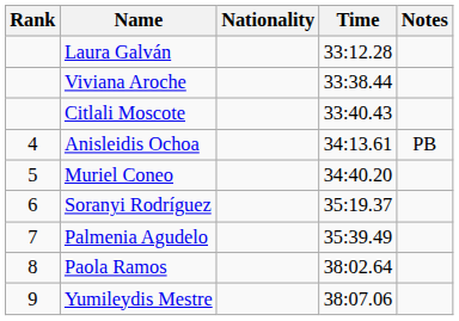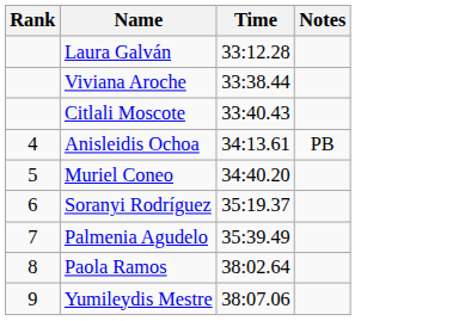 <table class="wikitable sortable" style="text-align:center">
 <tr>
 <th>Rank</th>
 <th>Name</th>
-<th>Nationality</th>
 <th>Time</th>
 <th>Notes</th>
 </tr>
 <tr>
 <td></td>
 <td align=left><a href='#'>Laura Galván</a></td>
-<td align=left></td>
 <td>33:12.28</td>
 <td></td>
 </tr>
 <tr>
 <td></td>
 <td align=left><a href='#'>Viviana Aroche</a></td>
-<td align=left></td>
 <td>33:38.44</td>
 <td></td>
 </tr>
 <tr>
 <td></td>
 <td align=left><a href='#'>Citlali Moscote</a></td>
-<td align=left></td>
 <td>33:40.43</td>
 <td></td>
 </tr>
 <tr>
 <td>4</td>
 <td align=left><a href='#'>Anisleidis Ochoa</a></td>
-<td align=left></td>
 <td>34:13.61</td>
 <td>PB</td>
 </tr>
 <tr>
 <td>5</td>
 <td align=left><a href='#'>Muriel Coneo</a></td>
-<td align=left></td>
 <td>34:40.20</td>
 <td></td>
 </tr>
 <tr>
 <td>6</td>
 <td align=left><a href='#'>Soranyi Rodríguez</a></td>
-<td align=left></td>
 <td>35:19.37</td>
 <td></td>
 </tr>
 <tr>
 <td>7</td>
 <td align=left><a href='#'>Palmenia Agudelo</a></td>
-<td align=left></td>
 <td>35:39.49</td>
 <td></td>
 </tr>
 <tr>
 <td>8</td>
 <td align=left><a href='#'>Paola Ramos</a></td>
-<td align=left></td>
 <td>38:02.64</td>
 <td></td>
 </tr>
 <tr>
 <td>9</td>
 <td align=left><a href='#'>Yumileydis Mestre</a></td>
-<td align=left></td>
 <td>38:07.06</td>
 <td></td>
 </tr>
 </table>
